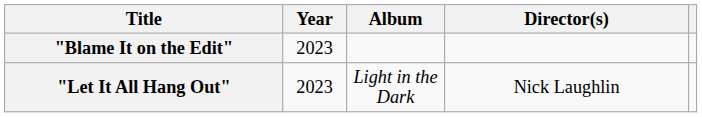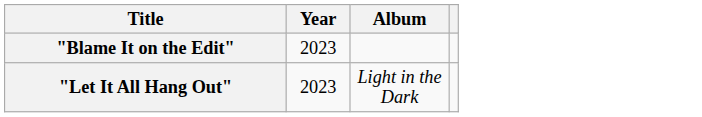 <table class="wikitable plainrowheaders" style="text-align:center;">
 <tr>
 <th scope="col" style="width:15em;">Title</th>
 <th scope="col" style="width:03em;">Year</th>
 <th scope="col" style="width:05em;">Album</th>
-<th scope="col" style="width:13em;">Director(s)</th>
 <th></th>
 </tr>
 <tr>
 <th scope="row">"Blame It on the Edit"</th>
 <td>2023</td>
 <td></td>
 <td></td>
-<td></td>
 </tr>
 <tr>
 <th scope="row">"Let It All Hang Out"</th>
 <td>2023</td>
 <td><em>Light in the Dark</em></td>
-<td>Nick Laughlin</td>
 <td></td>
 </tr>
 </table>
